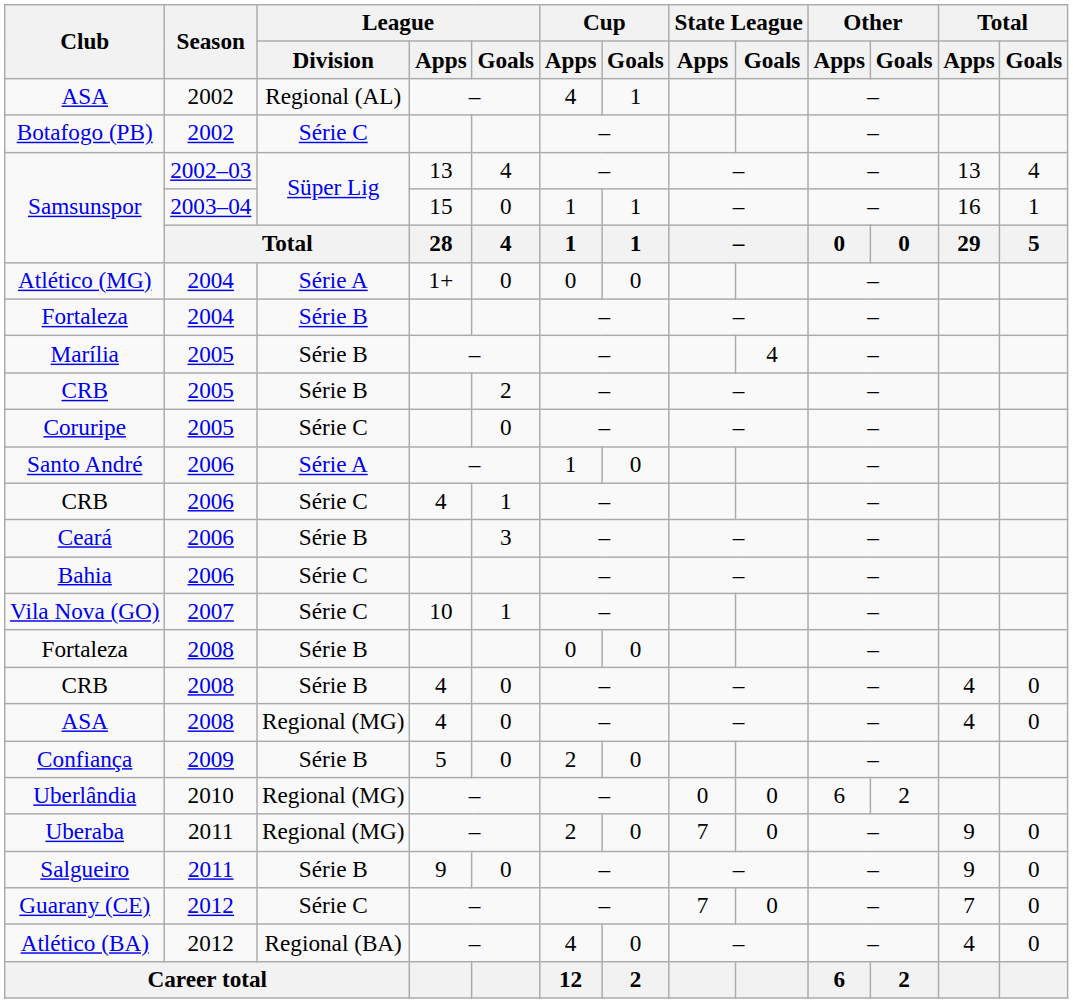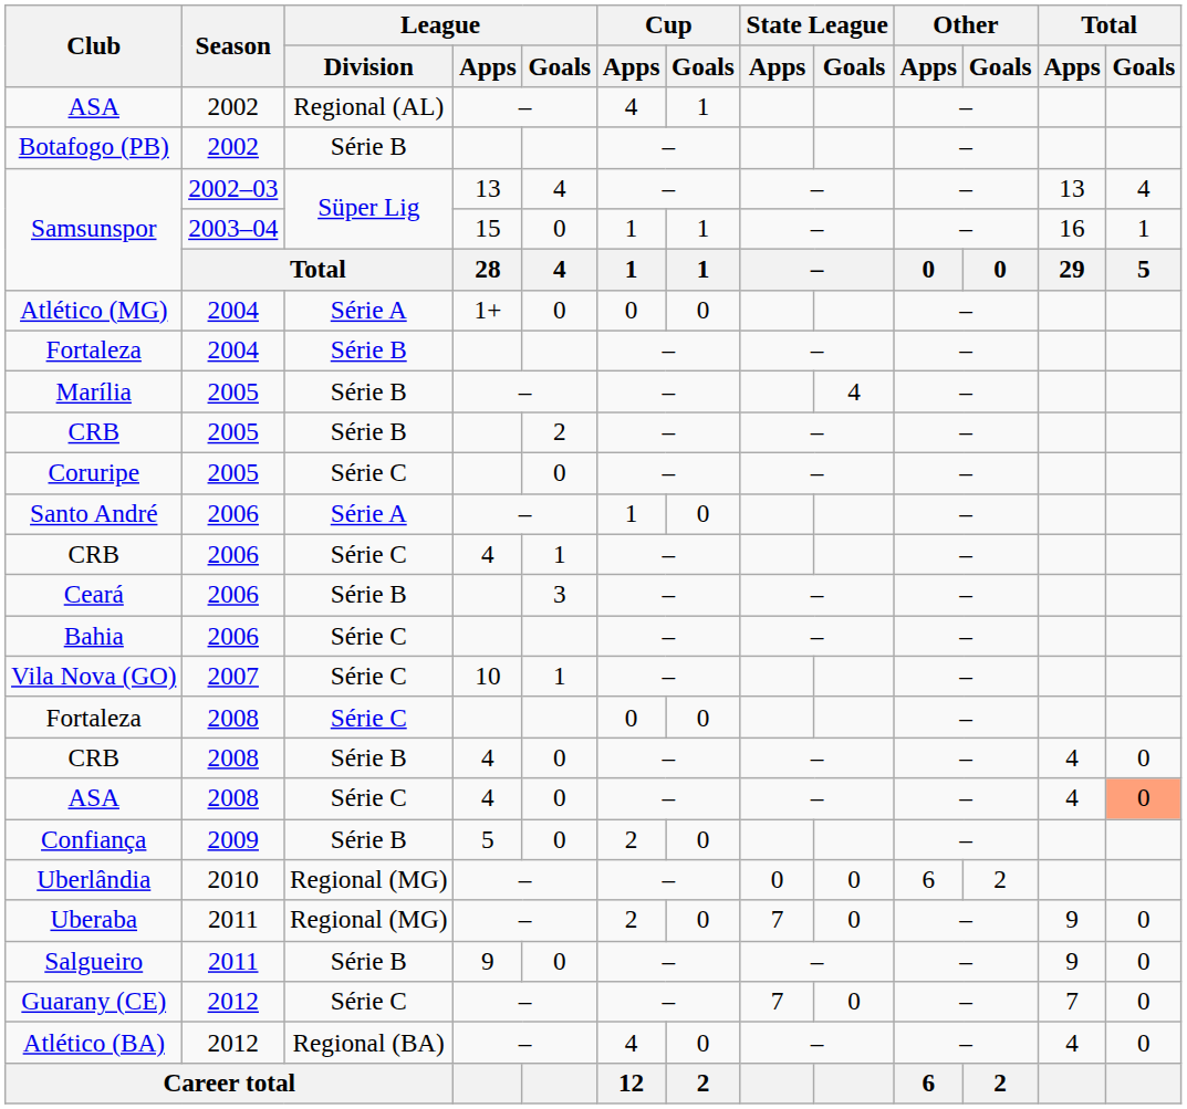 <table class="wikitable" style="text-align:center">
 <tr>
 <th rowspan="2">Club</th>
 <th rowspan="2">Season</th>
 <th colspan="3">League</th>
 <th colspan="2">Cup</th>
 <th colspan="2">State League</th>
 <th colspan="2">Other</th>
 <th colspan="2">Total</th>
 </tr>
 <tr>
 <th>Division</th>
 <th>Apps</th>
 <th>Goals</th>
 <th>Apps</th>
 <th>Goals</th>
 <th>Apps</th>
 <th>Goals</th>
 <th>Apps</th>
 <th>Goals</th>
 <th>Apps</th>
 <th>Goals</th>
 </tr>
 <tr>
 <td><a href='#'>ASA</a></td>
 <td>2002</td>
 <td>Regional (AL)</td>
 <td colspan="2">–</td>
 <td>4</td>
 <td>1</td>
 <td></td>
 <td></td>
 <td colspan="2">–</td>
 <td></td>
 <td></td>
 </tr>
 <tr>
 <td><a href='#'>Botafogo (PB)</a></td>
 <td><a href='#'>2002</a></td>
-<td><a href='#'>Série C</a></td>
+<td>Série B</td>
 <td></td>
 <td></td>
 <td colspan="2">–</td>
 <td></td>
 <td></td>
 <td colspan="2">–</td>
 <td></td>
 <td></td>
 </tr>
 <tr>
 <td rowspan="3"><a href='#'>Samsunspor</a></td>
 <td><a href='#'>2002–03</a></td>
 <td rowspan="2"><a href='#'>Süper Lig</a></td>
 <td>13</td>
 <td>4</td>
 <td colspan="2">–</td>
 <td colspan="2">–</td>
 <td colspan="2">–</td>
 <td>13</td>
 <td>4</td>
 </tr>
 <tr>
 <td><a href='#'>2003–04</a></td>
 <td>15</td>
 <td>0</td>
 <td>1</td>
 <td>1</td>
 <td colspan="2">–</td>
 <td colspan="2">–</td>
 <td>16</td>
 <td>1</td>
 </tr>
 <tr>
 <th colspan="2">Total</th>
 <th>28</th>
 <th>4</th>
 <th>1</th>
 <th>1</th>
 <th colspan="2">–</th>
 <th>0</th>
 <th>0</th>
 <th>29</th>
 <th>5</th>
 </tr>
 <tr>
 <td><a href='#'>Atlético (MG)</a></td>
 <td><a href='#'>2004</a></td>
 <td><a href='#'>Série A</a></td>
 <td>1+</td>
 <td>0</td>
 <td>0</td>
 <td>0</td>
 <td></td>
 <td></td>
 <td colspan="2">–</td>
 <td></td>
 <td></td>
 </tr>
 <tr>
 <td><a href='#'>Fortaleza</a></td>
 <td><a href='#'>2004</a></td>
 <td><a href='#'>Série B</a></td>
 <td></td>
 <td></td>
 <td colspan="2">–</td>
 <td colspan="2">–</td>
 <td colspan="2">–</td>
 <td></td>
 <td></td>
 </tr>
 <tr>
 <td><a href='#'>Marília</a></td>
 <td><a href='#'>2005</a></td>
 <td>Série B</td>
 <td colspan="2">–</td>
 <td colspan="2">–</td>
 <td></td>
 <td>4</td>
 <td colspan="2">–</td>
 <td></td>
 <td></td>
 </tr>
 <tr>
 <td><a href='#'>CRB</a></td>
 <td><a href='#'>2005</a></td>
 <td>Série B</td>
 <td></td>
 <td>2</td>
 <td colspan="2">–</td>
 <td colspan="2">–</td>
 <td colspan="2">–</td>
 <td></td>
 <td></td>
 </tr>
 <tr>
 <td><a href='#'>Coruripe</a></td>
 <td><a href='#'>2005</a></td>
 <td>Série C</td>
 <td></td>
 <td>0</td>
 <td colspan="2">–</td>
 <td colspan="2">–</td>
 <td colspan="2">–</td>
 <td></td>
 <td></td>
 </tr>
 <tr>
 <td><a href='#'>Santo André</a></td>
 <td><a href='#'>2006</a></td>
 <td><a href='#'>Série A</a></td>
 <td colspan="2">–</td>
 <td>1</td>
 <td>0</td>
 <td></td>
 <td></td>
 <td colspan="2">–</td>
 <td></td>
 <td></td>
 </tr>
 <tr>
 <td>CRB</td>
 <td><a href='#'>2006</a></td>
 <td>Série C</td>
 <td>4</td>
 <td>1</td>
 <td colspan="2">–</td>
 <td></td>
 <td></td>
 <td colspan="2">–</td>
 <td></td>
 <td></td>
 </tr>
 <tr>
 <td><a href='#'>Ceará</a></td>
 <td><a href='#'>2006</a></td>
 <td>Série B</td>
 <td></td>
 <td>3</td>
 <td colspan="2">–</td>
 <td colspan="2">–</td>
 <td colspan="2">–</td>
 <td></td>
 <td></td>
 </tr>
 <tr>
 <td><a href='#'>Bahia</a></td>
 <td><a href='#'>2006</a></td>
 <td>Série C</td>
 <td></td>
 <td></td>
 <td colspan="2">–</td>
 <td colspan="2">–</td>
 <td colspan="2">–</td>
 <td></td>
 <td></td>
 </tr>
 <tr>
 <td><a href='#'>Vila Nova (GO)</a></td>
 <td><a href='#'>2007</a></td>
 <td>Série C</td>
 <td>10</td>
 <td>1</td>
 <td colspan="2">–</td>
 <td></td>
 <td></td>
 <td colspan="2">–</td>
 <td></td>
 <td></td>
 </tr>
 <tr>
 <td>Fortaleza</td>
 <td><a href='#'>2008</a></td>
-<td>Série B</td>
+<td><a href='#'>Série C</a></td>
 <td></td>
 <td></td>
 <td>0</td>
 <td>0</td>
 <td></td>
 <td></td>
 <td colspan="2">–</td>
 <td></td>
 <td></td>
 </tr>
 <tr>
 <td>CRB</td>
 <td><a href='#'>2008</a></td>
 <td>Série B</td>
 <td>4</td>
 <td>0</td>
 <td colspan="2">–</td>
 <td colspan="2">–</td>
 <td colspan="2">–</td>
 <td>4</td>
 <td>0</td>
 </tr>
 <tr>
 <td><a href='#'>ASA</a></td>
 <td><a href='#'>2008</a></td>
-<td>Regional (MG)</td>
+<td>Série C</td>
 <td>4</td>
 <td>0</td>
 <td colspan="2">–</td>
 <td colspan="2">–</td>
 <td colspan="2">–</td>
 <td>4</td>
-<td>0</td>
+<td style="background: lightsalmon;">0</td>
 </tr>
 <tr>
 <td><a href='#'>Confiança</a></td>
 <td><a href='#'>2009</a></td>
 <td>Série B</td>
 <td>5</td>
 <td>0</td>
 <td>2</td>
 <td>0</td>
 <td></td>
 <td></td>
 <td colspan="2">–</td>
 <td></td>
 <td></td>
 </tr>
 <tr>
 <td><a href='#'>Uberlândia</a></td>
 <td>2010</td>
 <td>Regional (MG)</td>
 <td colspan="2">–</td>
 <td colspan="2">–</td>
 <td>0</td>
 <td>0</td>
 <td>6</td>
 <td>2</td>
 <td></td>
 <td></td>
 </tr>
 <tr>
 <td><a href='#'>Uberaba</a></td>
 <td>2011</td>
 <td>Regional (MG)</td>
 <td colspan="2">–</td>
 <td>2</td>
 <td>0</td>
 <td>7</td>
 <td>0</td>
 <td colspan="2">–</td>
 <td>9</td>
 <td>0</td>
 </tr>
 <tr>
 <td><a href='#'>Salgueiro</a></td>
 <td><a href='#'>2011</a></td>
 <td>Série B</td>
 <td>9</td>
 <td>0</td>
 <td colspan="2">–</td>
 <td colspan="2">–</td>
 <td colspan="2">–</td>
 <td>9</td>
 <td>0</td>
 </tr>
 <tr>
 <td><a href='#'>Guarany (CE)</a></td>
 <td><a href='#'>2012</a></td>
 <td>Série C</td>
 <td colspan="2">–</td>
 <td colspan="2">–</td>
 <td>7</td>
 <td>0</td>
 <td colspan="2">–</td>
 <td>7</td>
 <td>0</td>
 </tr>
 <tr>
 <td><a href='#'>Atlético (BA)</a></td>
 <td>2012</td>
 <td>Regional (BA)</td>
 <td colspan="2">–</td>
 <td>4</td>
 <td>0</td>
 <td colspan="2">–</td>
 <td colspan="2">–</td>
 <td>4</td>
 <td>0</td>
 </tr>
 <tr>
 <th colspan="3">Career total</th>
 <th></th>
 <th></th>
 <th>12</th>
 <th>2</th>
 <th></th>
 <th></th>
 <th>6</th>
 <th>2</th>
 <th></th>
 <th></th>
 </tr>
 </table>
